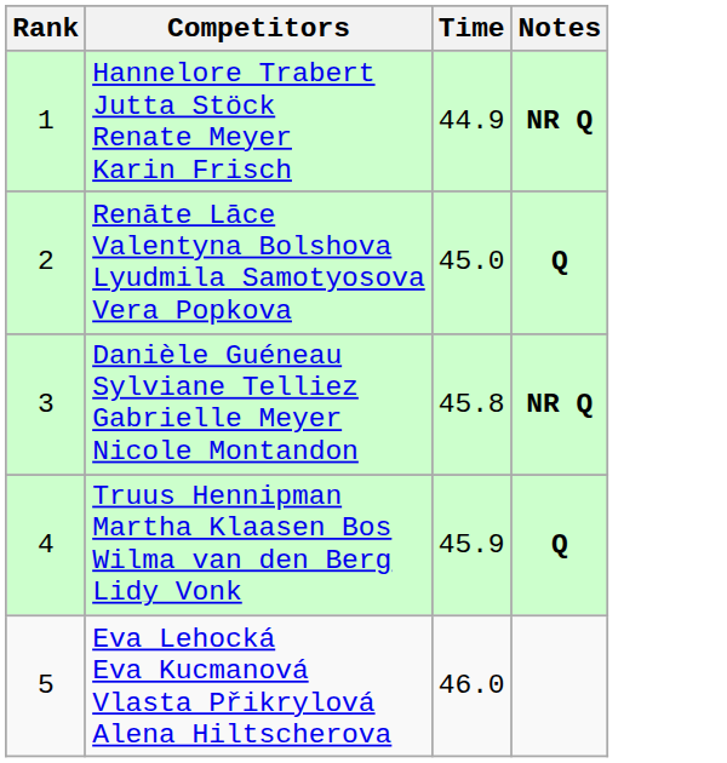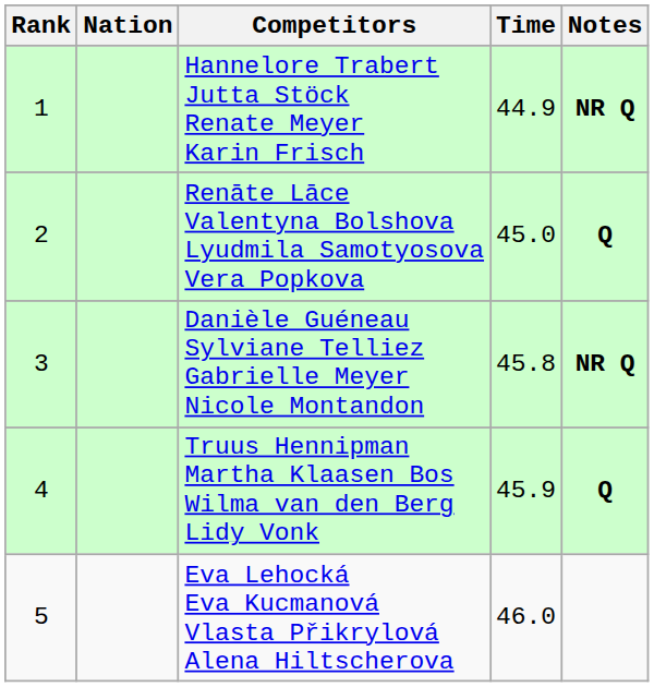 <table class="wikitable sortable" style="text-align:center">
 <tr>
 <th>Rank</th>
+<th>Nation</th>
 <th>Competitors</th>
 <th>Time</th>
 <th>Notes</th>
 </tr>
 <tr bgcolor=ccffcc>
 <td>1</td>
+<td align=left></td>
 <td align=left><a href='#'>Hannelore Trabert</a><br><a href='#'>Jutta Stöck</a><br><a href='#'>Renate Meyer</a><br><a href='#'>Karin Frisch</a></td>
 <td>44.9</td>
 <td><strong>NR Q</strong></td>
 </tr>
 <tr bgcolor=ccffcc>
 <td>2</td>
+<td align=left></td>
 <td align=left><a href='#'>Renāte Lāce</a><br><a href='#'>Valentyna Bolshova</a><br><a href='#'>Lyudmila Samotyosova</a><br><a href='#'>Vera Popkova</a></td>
 <td>45.0</td>
 <td><strong>Q</strong></td>
 </tr>
 <tr bgcolor=ccffcc>
 <td>3</td>
+<td align=left></td>
 <td align=left><a href='#'>Danièle Guéneau</a><br><a href='#'>Sylviane Telliez</a><br><a href='#'>Gabrielle Meyer</a><br><a href='#'>Nicole Montandon</a></td>
 <td>45.8</td>
 <td><strong>NR Q</strong></td>
 </tr>
 <tr bgcolor=ccffcc>
 <td>4</td>
+<td align=left></td>
 <td align=left><a href='#'>Truus Hennipman</a><br><a href='#'>Martha Klaasen Bos</a><br><a href='#'>Wilma van den Berg</a><br><a href='#'>Lidy Vonk</a></td>
 <td>45.9</td>
 <td><strong>Q</strong></td>
 </tr>
 <tr>
 <td>5</td>
+<td align=left></td>
 <td align=left><a href='#'>Eva Lehocká</a><br><a href='#'>Eva Kucmanová</a><br><a href='#'>Vlasta Přikrylová</a><br><a href='#'>Alena Hiltscherova</a></td>
 <td>46.0</td>
 <td></td>
 </tr>
 </table>
